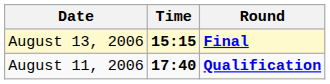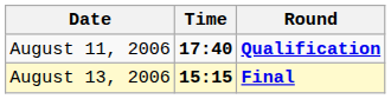 <table class="wikitable">
 <tr>
 <th>Date</th>
 <th>Time</th>
 <th>Round</th>
 </tr>
+<tr>
+<td>August 11, 2006</td>
+<td><strong>17:40</strong></td>
+<td><strong><a href='#'>Qualification</a></strong></td>
+</tr>
 <tr style=background:lemonchiffon>
 <td>August 13, 2006</td>
 <td><strong>15:15</strong></td>
 <td><strong><a href='#'>Final</a></strong></td>
 </tr>
-<tr>
-<td>August 11, 2006</td>
-<td><strong>17:40</strong></td>
-<td><strong><a href='#'>Qualification</a></strong></td>
-</tr>
 </table>
